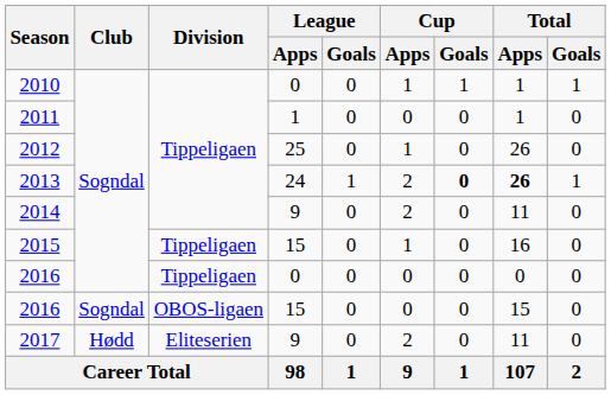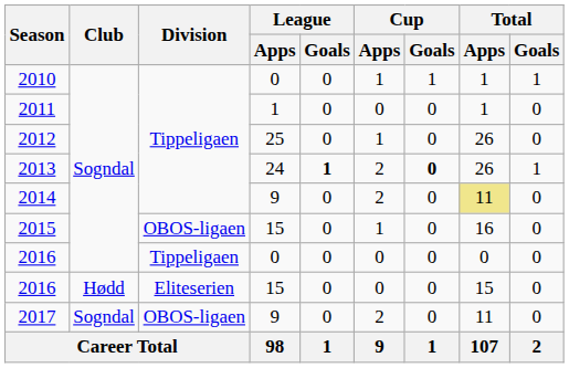 <table class="wikitable" style="text-align: center;">
 <tr>
 <th rowspan="2">Season</th>
 <th rowspan="2">Club</th>
 <th rowspan="2">Division</th>
 <th colspan="2">League</th>
 <th colspan="2">Cup</th>
 <th colspan="2">Total</th>
 </tr>
 <tr>
 <th>Apps</th>
 <th>Goals</th>
 <th>Apps</th>
 <th>Goals</th>
 <th>Apps</th>
 <th>Goals</th>
 </tr>
 <tr>
 <td><a href='#'>2010</a></td>
 <td rowspan="7" valign="center"><a href='#'>Sogndal</a></td>
 <td rowspan="5" valign="center"><a href='#'>Tippeligaen</a></td>
 <td>0</td>
 <td>0</td>
 <td>1</td>
 <td>1</td>
 <td>1</td>
 <td>1</td>
 </tr>
 <tr>
 <td><a href='#'>2011</a></td>
 <td>1</td>
 <td>0</td>
 <td>0</td>
 <td>0</td>
 <td>1</td>
 <td>0</td>
 </tr>
 <tr>
 <td><a href='#'>2012</a></td>
 <td>25</td>
 <td>0</td>
 <td>1</td>
 <td>0</td>
 <td>26</td>
 <td>0</td>
 </tr>
 <tr>
 <td><a href='#'>2013</a></td>
 <td>24</td>
-<td>1</td>
+<td><strong>1</strong></td>
 <td>2</td>
 <td><strong>0</strong></td>
-<td><strong>26</strong></td>
+<td>26</td>
 <td>1</td>
 </tr>
 <tr>
 <td><a href='#'>2014</a></td>
 <td>9</td>
 <td>0</td>
 <td>2</td>
 <td>0</td>
-<td>11</td>
+<td style="background: khaki;">11</td>
 <td>0</td>
 </tr>
 <tr>
 <td><a href='#'>2015</a></td>
-<td rowspan="1" valign="center"><a href='#'>Tippeligaen</a></td>
+<td rowspan="1" valign="center"><a href='#'>OBOS-ligaen</a></td>
 <td>15</td>
 <td>0</td>
 <td>1</td>
 <td>0</td>
 <td>16</td>
 <td>0</td>
 </tr>
 <tr>
 <td><a href='#'>2016</a></td>
 <td rowspan="1" valign="center"><a href='#'>Tippeligaen</a></td>
 <td>0</td>
 <td>0</td>
 <td>0</td>
 <td>0</td>
 <td>0</td>
 <td>0</td>
 </tr>
 <tr>
 <td><a href='#'>2016</a></td>
-<td rowspan="1" valign="center"><a href='#'>Sogndal</a></td>
-<td rowspan="1" valign="center"><a href='#'>OBOS-ligaen</a></td>
+<td rowspan="1" valign="center"><a href='#'>Hødd</a></td>
+<td rowspan="1" valign="center"><a href='#'>Eliteserien</a></td>
 <td>15</td>
 <td>0</td>
 <td>0</td>
 <td>0</td>
 <td>15</td>
 <td>0</td>
 </tr>
 <tr>
 <td><a href='#'>2017</a></td>
-<td rowspan="1" valign="center"><a href='#'>Hødd</a></td>
-<td rowspan="1" valign="center"><a href='#'>Eliteserien</a></td>
+<td rowspan="1" valign="center"><a href='#'>Sogndal</a></td>
+<td rowspan="1" valign="center"><a href='#'>OBOS-ligaen</a></td>
 <td>9</td>
 <td>0</td>
 <td>2</td>
 <td>0</td>
 <td>11</td>
 <td>0</td>
 </tr>
 <tr>
 <th colspan="3">Career Total</th>
 <th>98</th>
 <th>1</th>
 <th>9</th>
 <th>1</th>
 <th>107</th>
 <th>2</th>
 </tr>
 </table>
